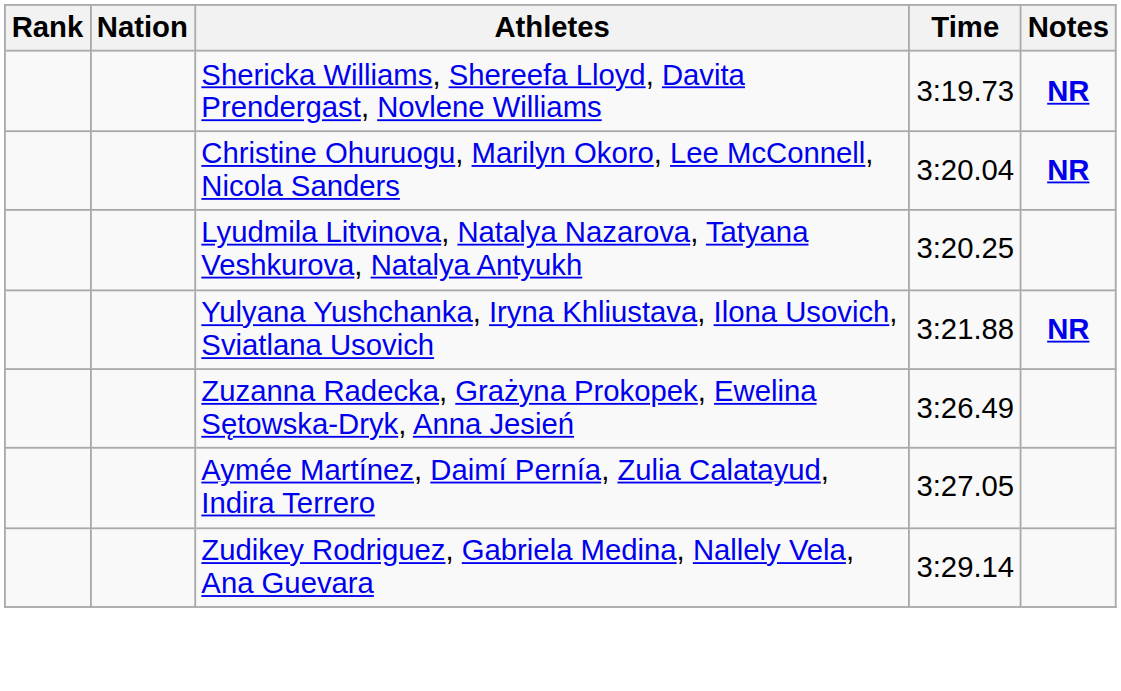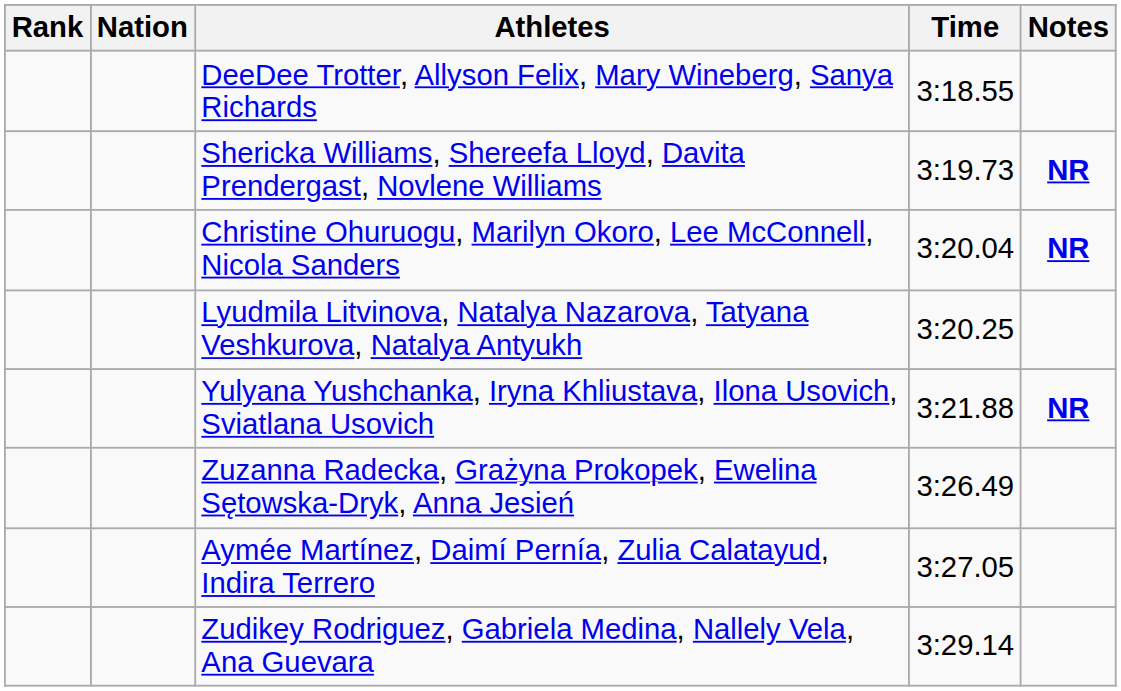 <table class="wikitable sortable" style="text-align:center">
 <tr>
 <th>Rank</th>
 <th>Nation</th>
 <th>Athletes</th>
 <th>Time</th>
 <th>Notes</th>
+</tr>
+<tr>
+<td></td>
+<td align=left></td>
+<td align=left><a href='#'>DeeDee Trotter</a>, <a href='#'>Allyson Felix</a>, <a href='#'>Mary Wineberg</a>, <a href='#'>Sanya Richards</a></td>
+<td>3:18.55</td>
+<td><strong></strong></td>
 </tr>
 <tr>
 <td></td>
 <td align=left></td>
 <td align=left><a href='#'>Shericka Williams</a>, <a href='#'>Shereefa Lloyd</a>, <a href='#'>Davita Prendergast</a>, <a href='#'>Novlene Williams</a></td>
 <td>3:19.73</td>
 <td><strong><a href='#'>NR</a></strong></td>
 </tr>
 <tr>
 <td></td>
 <td align=left></td>
 <td align=left><a href='#'>Christine Ohuruogu</a>, <a href='#'>Marilyn Okoro</a>, <a href='#'>Lee McConnell</a>, <a href='#'>Nicola Sanders</a></td>
 <td>3:20.04</td>
 <td><strong><a href='#'>NR</a></strong></td>
 </tr>
 <tr>
 <td></td>
 <td align=left></td>
 <td align=left><a href='#'>Lyudmila Litvinova</a>, <a href='#'>Natalya Nazarova</a>, <a href='#'>Tatyana Veshkurova</a>, <a href='#'>Natalya Antyukh</a></td>
 <td>3:20.25</td>
 <td></td>
 </tr>
 <tr>
 <td></td>
 <td align=left></td>
 <td align=left><a href='#'>Yulyana Yushchanka</a>, <a href='#'>Iryna Khliustava</a>, <a href='#'>Ilona Usovich</a>, <a href='#'>Sviatlana Usovich</a></td>
 <td>3:21.88</td>
 <td><strong><a href='#'>NR</a></strong></td>
 </tr>
 <tr>
 <td></td>
 <td align=left></td>
 <td align=left><a href='#'>Zuzanna Radecka</a>, <a href='#'>Grażyna Prokopek</a>, <a href='#'>Ewelina Sętowska-Dryk</a>, <a href='#'>Anna Jesień</a></td>
 <td>3:26.49</td>
 <td></td>
 </tr>
 <tr>
 <td></td>
 <td align=left></td>
 <td align=left><a href='#'>Aymée Martínez</a>, <a href='#'>Daimí Pernía</a>, <a href='#'>Zulia Calatayud</a>, <a href='#'>Indira Terrero</a></td>
 <td>3:27.05</td>
 <td></td>
 </tr>
 <tr>
 <td></td>
 <td align=left></td>
 <td align=left><a href='#'>Zudikey Rodriguez</a>, <a href='#'>Gabriela Medina</a>, <a href='#'>Nallely Vela</a>,  <a href='#'>Ana Guevara</a></td>
 <td>3:29.14</td>
 <td></td>
 </tr>
 </table>
